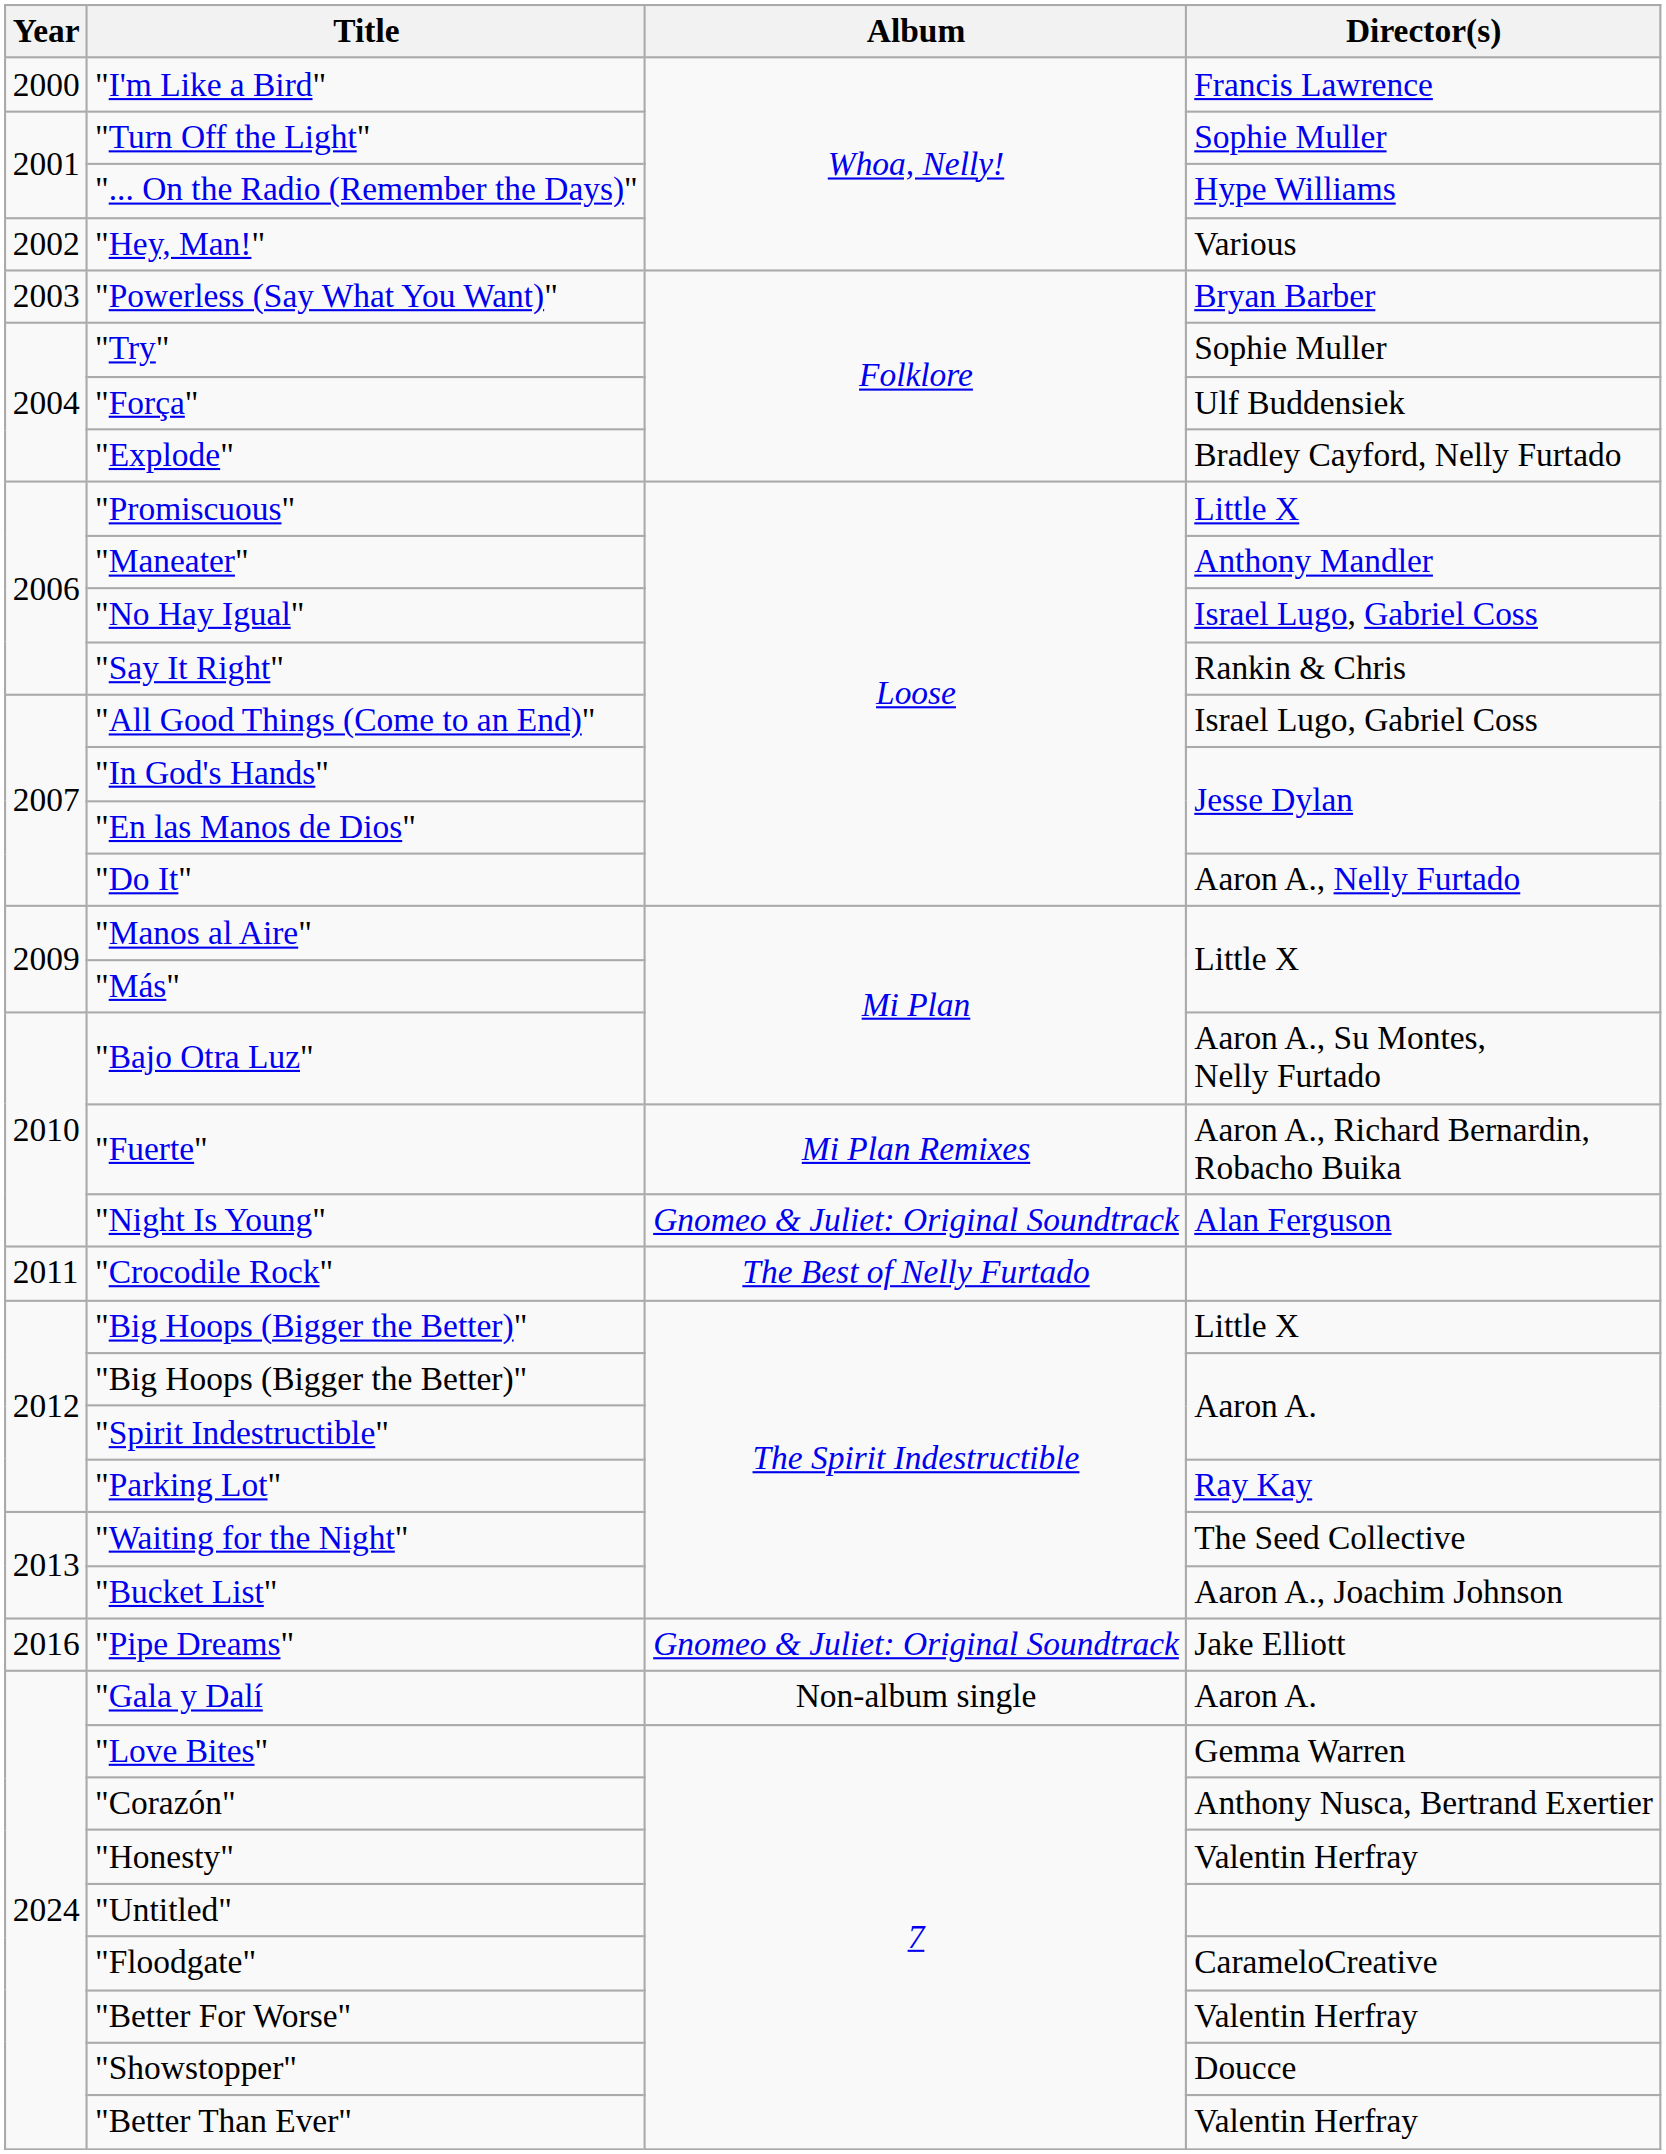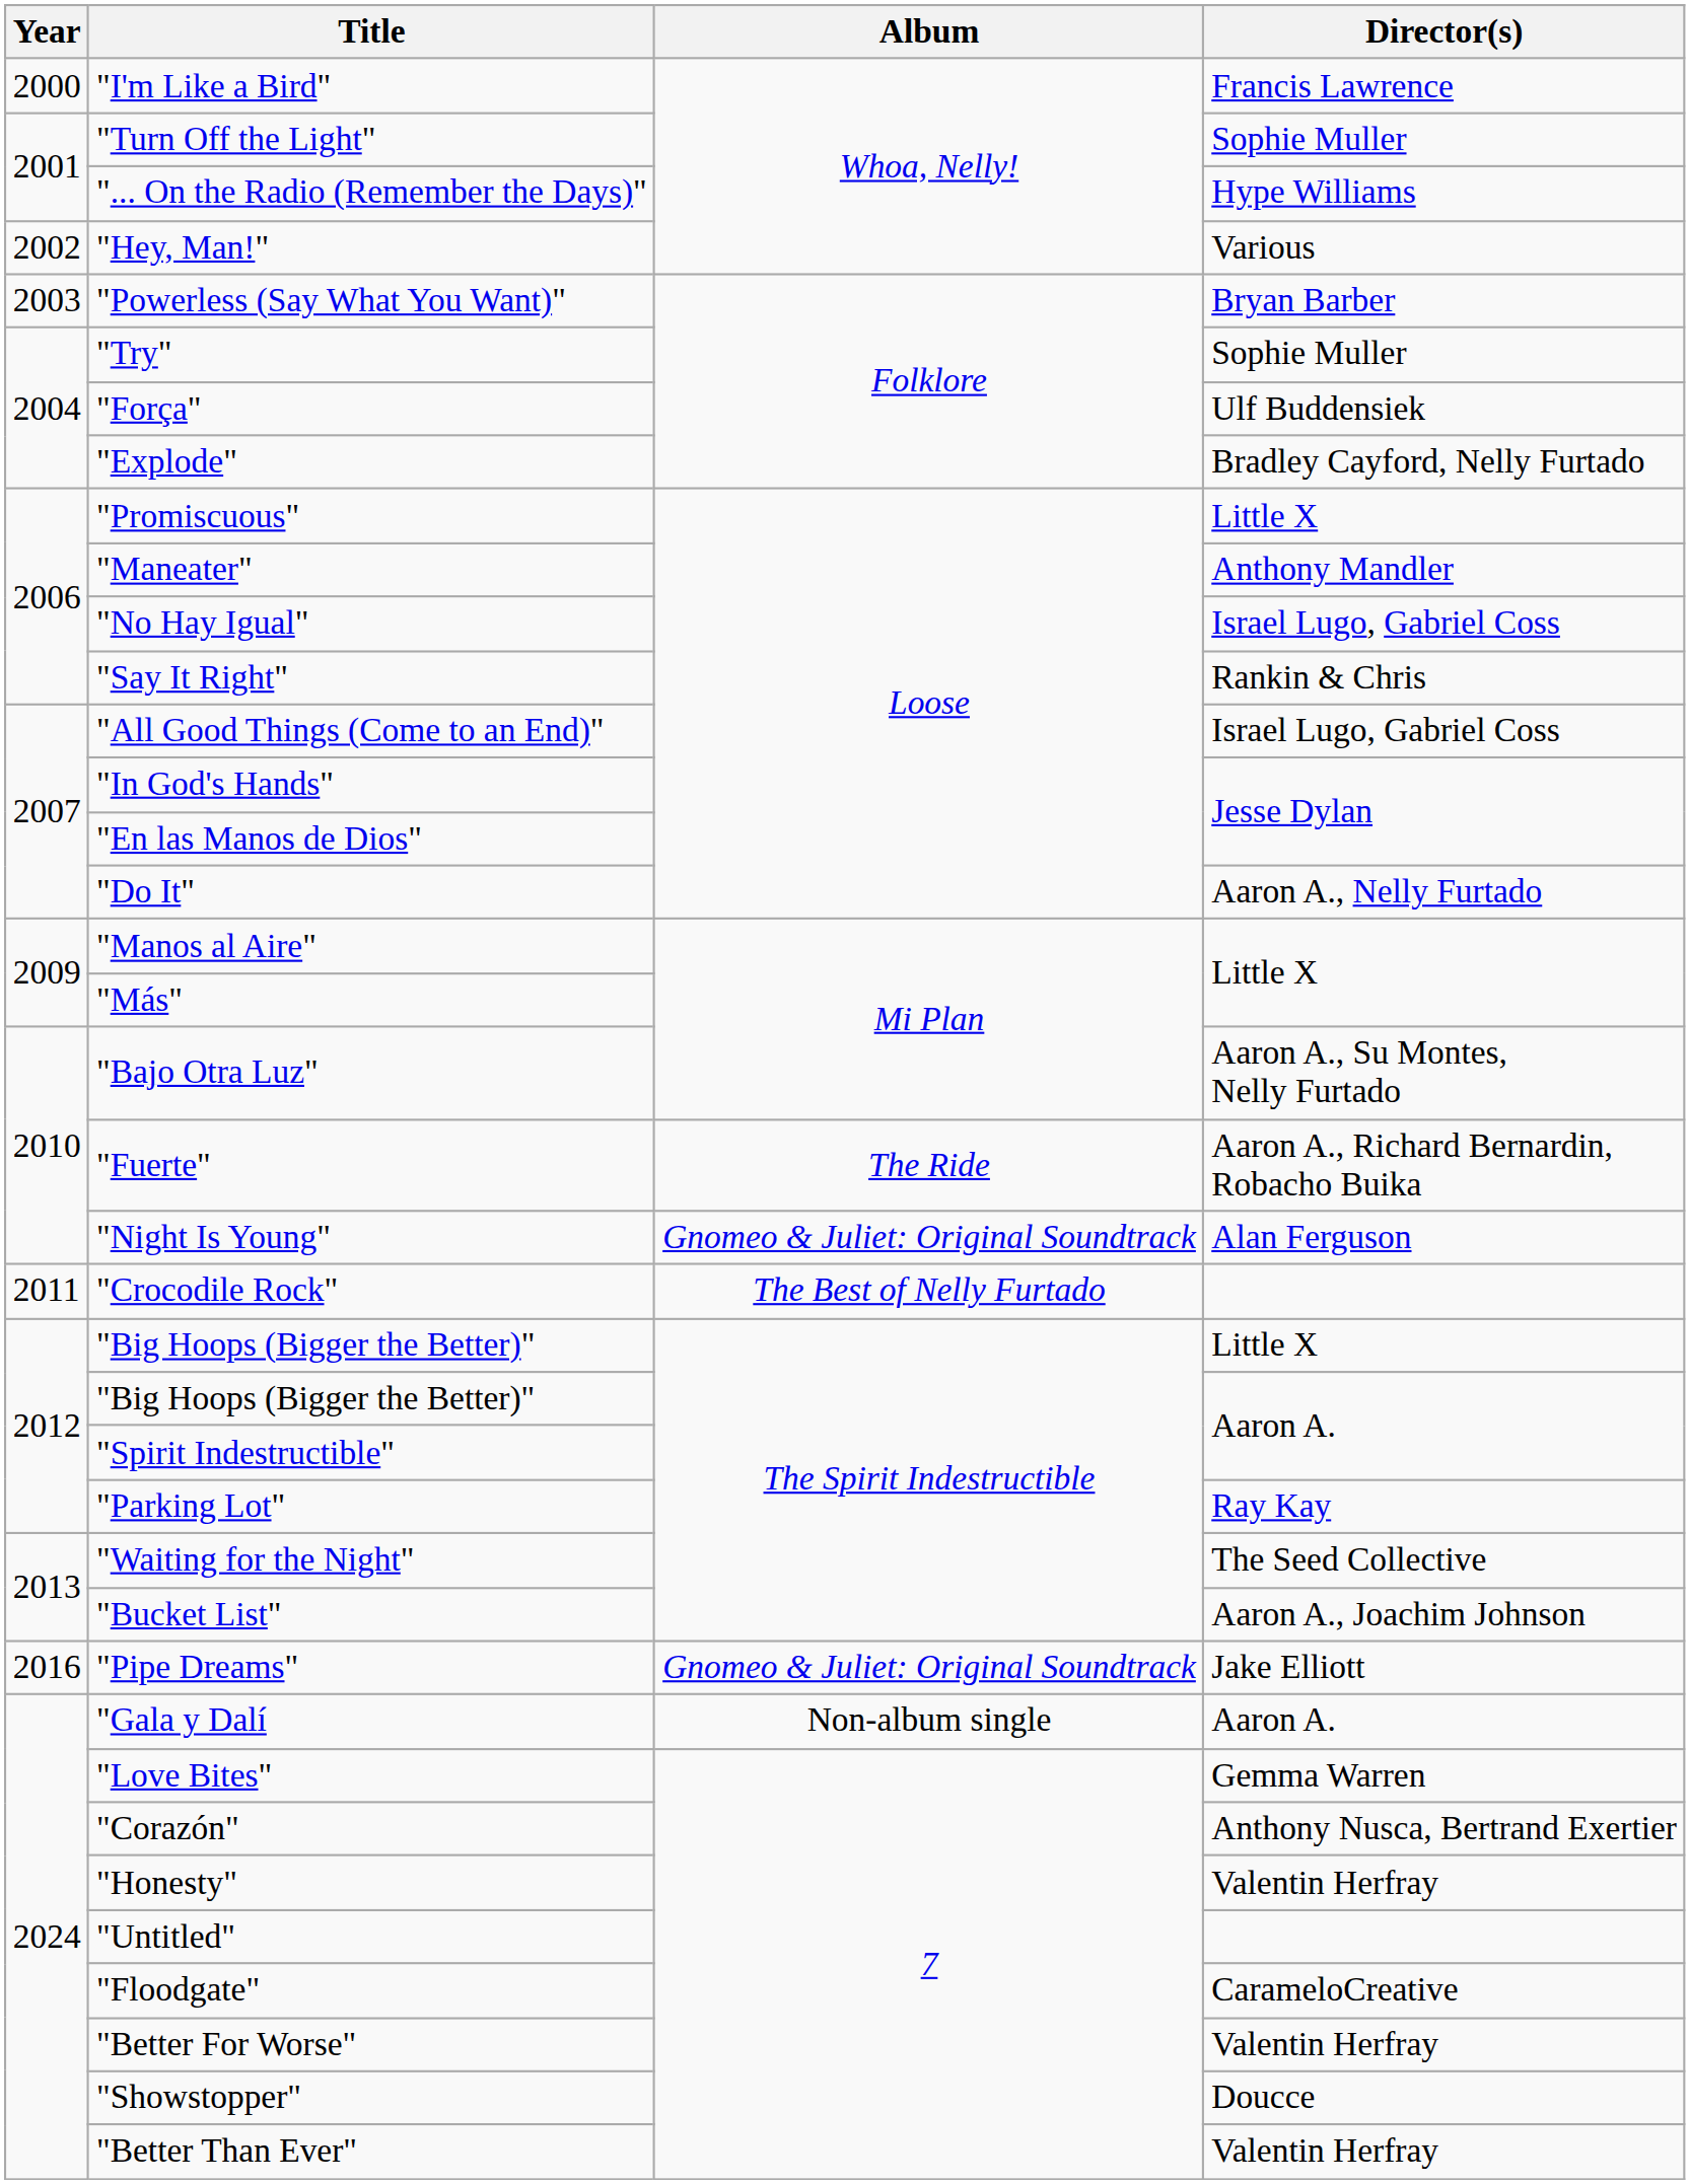 <table class="wikitable">
 <tr>
 <th>Year</th>
 <th>Title</th>
 <th>Album</th>
 <th>Director(s)</th>
 </tr>
 <tr>
 <td>2000</td>
 <td>"<a href='#'>I'm Like a Bird</a>"</td>
 <td rowspan="4" style="text-align:center;"><em><a href='#'>Whoa, Nelly!</a></em></td>
 <td><a href='#'>Francis Lawrence</a></td>
 </tr>
 <tr>
 <td rowspan=2>2001</td>
 <td>"<a href='#'>Turn Off the Light</a>"</td>
 <td><a href='#'>Sophie Muller</a></td>
 </tr>
 <tr>
 <td>"<a href='#'>... On the Radio (Remember the Days)</a>"</td>
 <td><a href='#'>Hype Williams</a></td>
 </tr>
 <tr>
 <td>2002</td>
 <td>"<a href='#'>Hey, Man!</a>"</td>
 <td>Various</td>
 </tr>
 <tr>
 <td>2003</td>
 <td>"<a href='#'>Powerless (Say What You Want)</a>"</td>
 <td rowspan="4" style="text-align:center;"><em><a href='#'>Folklore</a></em></td>
 <td><a href='#'>Bryan Barber</a></td>
 </tr>
 <tr>
 <td rowspan=3>2004</td>
 <td>"<a href='#'>Try</a>"</td>
 <td>Sophie Muller</td>
 </tr>
 <tr>
 <td>"<a href='#'>Força</a>"</td>
 <td>Ulf Buddensiek</td>
 </tr>
 <tr>
 <td>"<a href='#'>Explode</a>"</td>
 <td>Bradley Cayford, Nelly Furtado</td>
 </tr>
 <tr>
 <td rowspan=4>2006</td>
 <td>"<a href='#'>Promiscuous</a>" <br> </td>
 <td rowspan="8" style="text-align:center;"><em><a href='#'>Loose</a></em></td>
 <td><a href='#'>Little X</a></td>
 </tr>
 <tr>
 <td>"<a href='#'>Maneater</a>"</td>
 <td><a href='#'>Anthony Mandler</a></td>
 </tr>
 <tr>
 <td>"<a href='#'>No Hay Igual</a>" <br> </td>
 <td><a href='#'>Israel Lugo</a>, <a href='#'>Gabriel Coss</a></td>
 </tr>
 <tr>
 <td>"<a href='#'>Say It Right</a>"</td>
 <td>Rankin & Chris</td>
 </tr>
 <tr>
 <td rowspan=4>2007</td>
 <td>"<a href='#'>All Good Things (Come to an End)</a>"</td>
 <td>Israel Lugo, Gabriel Coss</td>
 </tr>
 <tr>
 <td>"<a href='#'>In God's Hands</a>"</td>
 <td rowspan=2><a href='#'>Jesse Dylan</a></td>
 </tr>
 <tr>
 <td>"<a href='#'>En las Manos de Dios</a>"</td>
 </tr>
 <tr>
 <td>"<a href='#'>Do It</a>"</td>
 <td>Aaron A., <a href='#'>Nelly Furtado</a></td>
 </tr>
 <tr>
 <td rowspan=2>2009</td>
 <td>"<a href='#'>Manos al Aire</a>" <br> </td>
 <td rowspan="3" style="text-align:center;"><em><a href='#'>Mi Plan</a></em></td>
 <td rowspan=2>Little X</td>
 </tr>
 <tr>
 <td>"<a href='#'>Más</a>" <br> </td>
 </tr>
 <tr>
 <td rowspan=3>2010</td>
 <td>"<a href='#'>Bajo Otra Luz</a>" <br> </td>
 <td>Aaron A., Su Montes, <br> Nelly Furtado</td>
 </tr>
 <tr>
 <td>"<a href='#'>Fuerte</a>" <br> </td>
-<td align=center><em><a href='#'>Mi Plan Remixes</a></em></td>
+<td style="text-align:center;"><em><a href='#'>The Ride</a></em></td>
 <td>Aaron A., Richard Bernardin, <br> Robacho Buika</td>
 </tr>
 <tr>
 <td>"<a href='#'>Night Is Young</a>"</td>
 <td style="text-align:center;"><em><a href='#'>Gnomeo & Juliet: Original Soundtrack</a></em></td>
 <td><a href='#'>Alan Ferguson</a></td>
 </tr>
 <tr>
 <td>2011</td>
 <td>"<a href='#'>Crocodile Rock</a>" <br> </td>
 <td align=center><em><a href='#'>The Best of Nelly Furtado</a></em></td>
 <td></td>
 </tr>
 <tr>
 <td rowspan="4">2012</td>
 <td>"<a href='#'>Big Hoops (Bigger the Better)</a>"</td>
 <td rowspan="6" style="text-align:center;"><em><a href='#'>The Spirit Indestructible</a></em></td>
 <td>Little X</td>
 </tr>
 <tr>
 <td>"Big Hoops (Bigger the Better)" <br></td>
 <td rowspan="2">Aaron A.</td>
 </tr>
 <tr>
 <td>"<a href='#'>Spirit Indestructible</a>"</td>
 </tr>
 <tr>
 <td>"<a href='#'>Parking Lot</a>" <br> </td>
 <td><a href='#'>Ray Kay</a></td>
 </tr>
 <tr>
 <td rowspan="2">2013</td>
 <td>"<a href='#'>Waiting for the Night</a>"</td>
 <td>The Seed Collective</td>
 </tr>
 <tr>
 <td>"<a href='#'>Bucket List</a>"</td>
 <td>Aaron A., Joachim Johnson</td>
 </tr>
 <tr>
 <td>2016</td>
 <td>"<a href='#'>Pipe Dreams</a>"</td>
 <td style="text-align:center;"><em><a href='#'>Gnomeo & Juliet: Original Soundtrack</a></em></td>
 <td>Jake Elliott</td>
 </tr>
 <tr>
 <td rowspan="9">2024</td>
 <td>"<a href='#'>Gala y Dalí</a></td>
 <td style="text-align:center;">Non-album single</td>
 <td>Aaron A.</td>
 </tr>
 <tr>
 <td>"<a href='#'>Love Bites</a>" </td>
 <td rowspan="8" style="text-align:center;"><em><a href='#'>7</a></em></td>
 <td>Gemma Warren</td>
 </tr>
 <tr>
 <td>"Corazón" </td>
 <td>Anthony Nusca, Bertrand Exertier</td>
 </tr>
 <tr>
 <td>"Honesty"</td>
 <td>Valentin Herfray</td>
 </tr>
 <tr>
 <td>"Untitled"</td>
 <td></td>
 </tr>
 <tr>
 <td>"Floodgate"</td>
 <td>CarameloCreative</td>
 </tr>
 <tr>
 <td>"Better For Worse" </td>
 <td>Valentin Herfray</td>
 </tr>
 <tr>
 <td>"Showstopper"</td>
 <td>Doucce</td>
 </tr>
 <tr>
 <td>"Better Than Ever"</td>
 <td>Valentin Herfray</td>
 </tr>
 </table>
